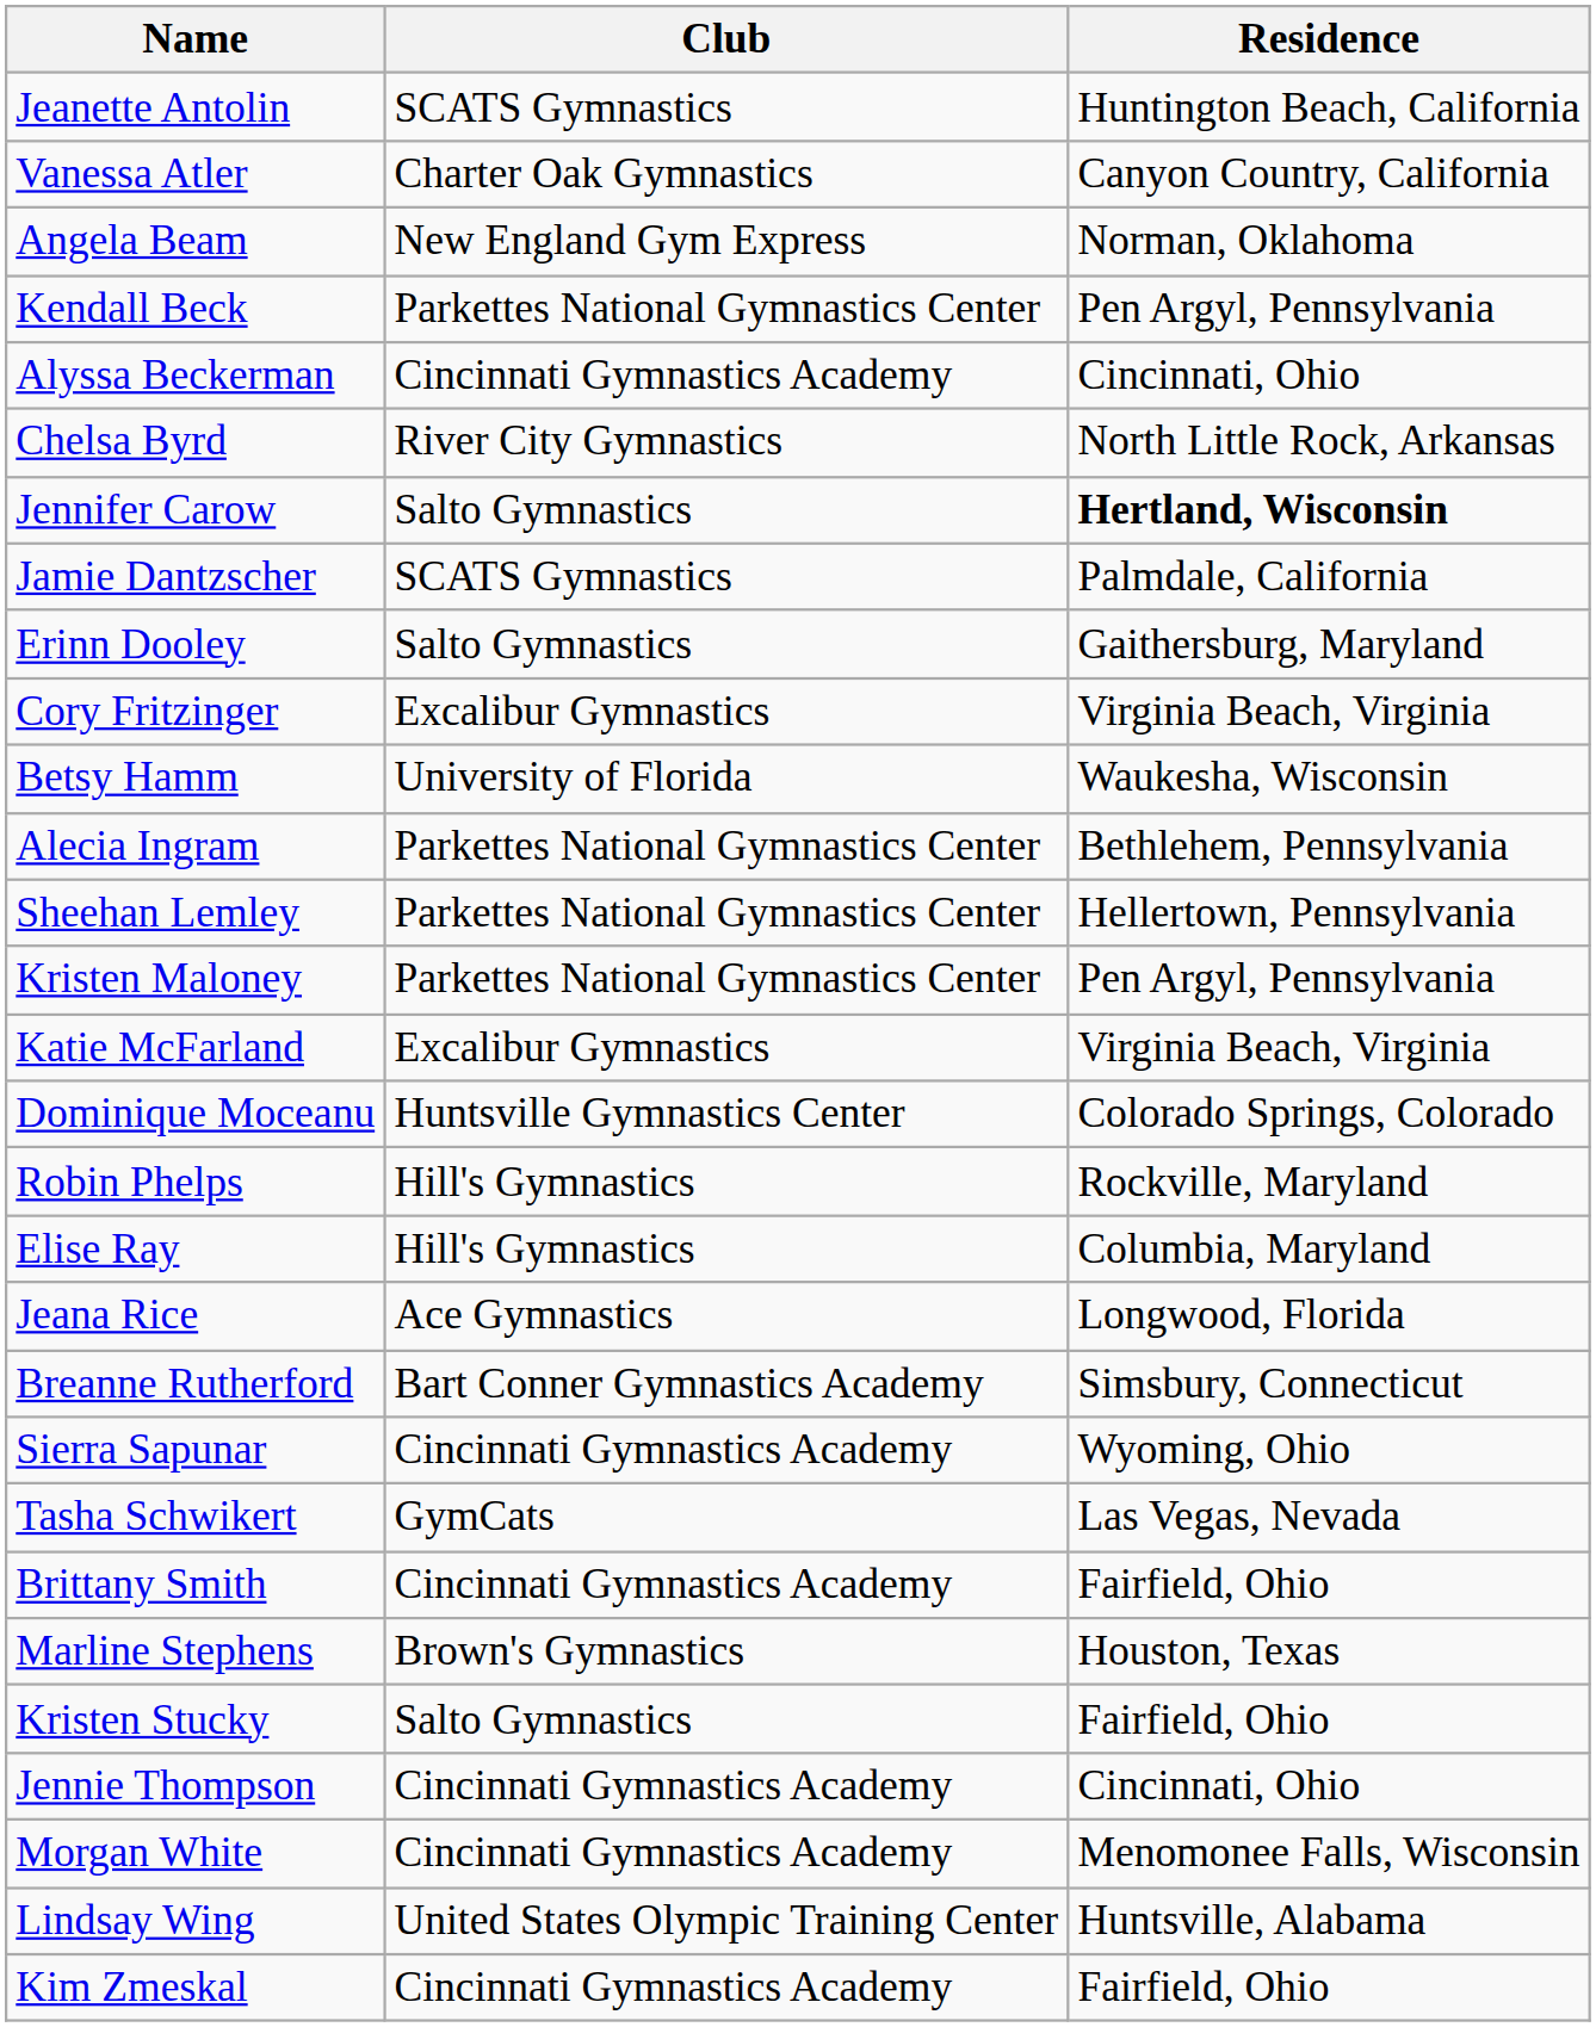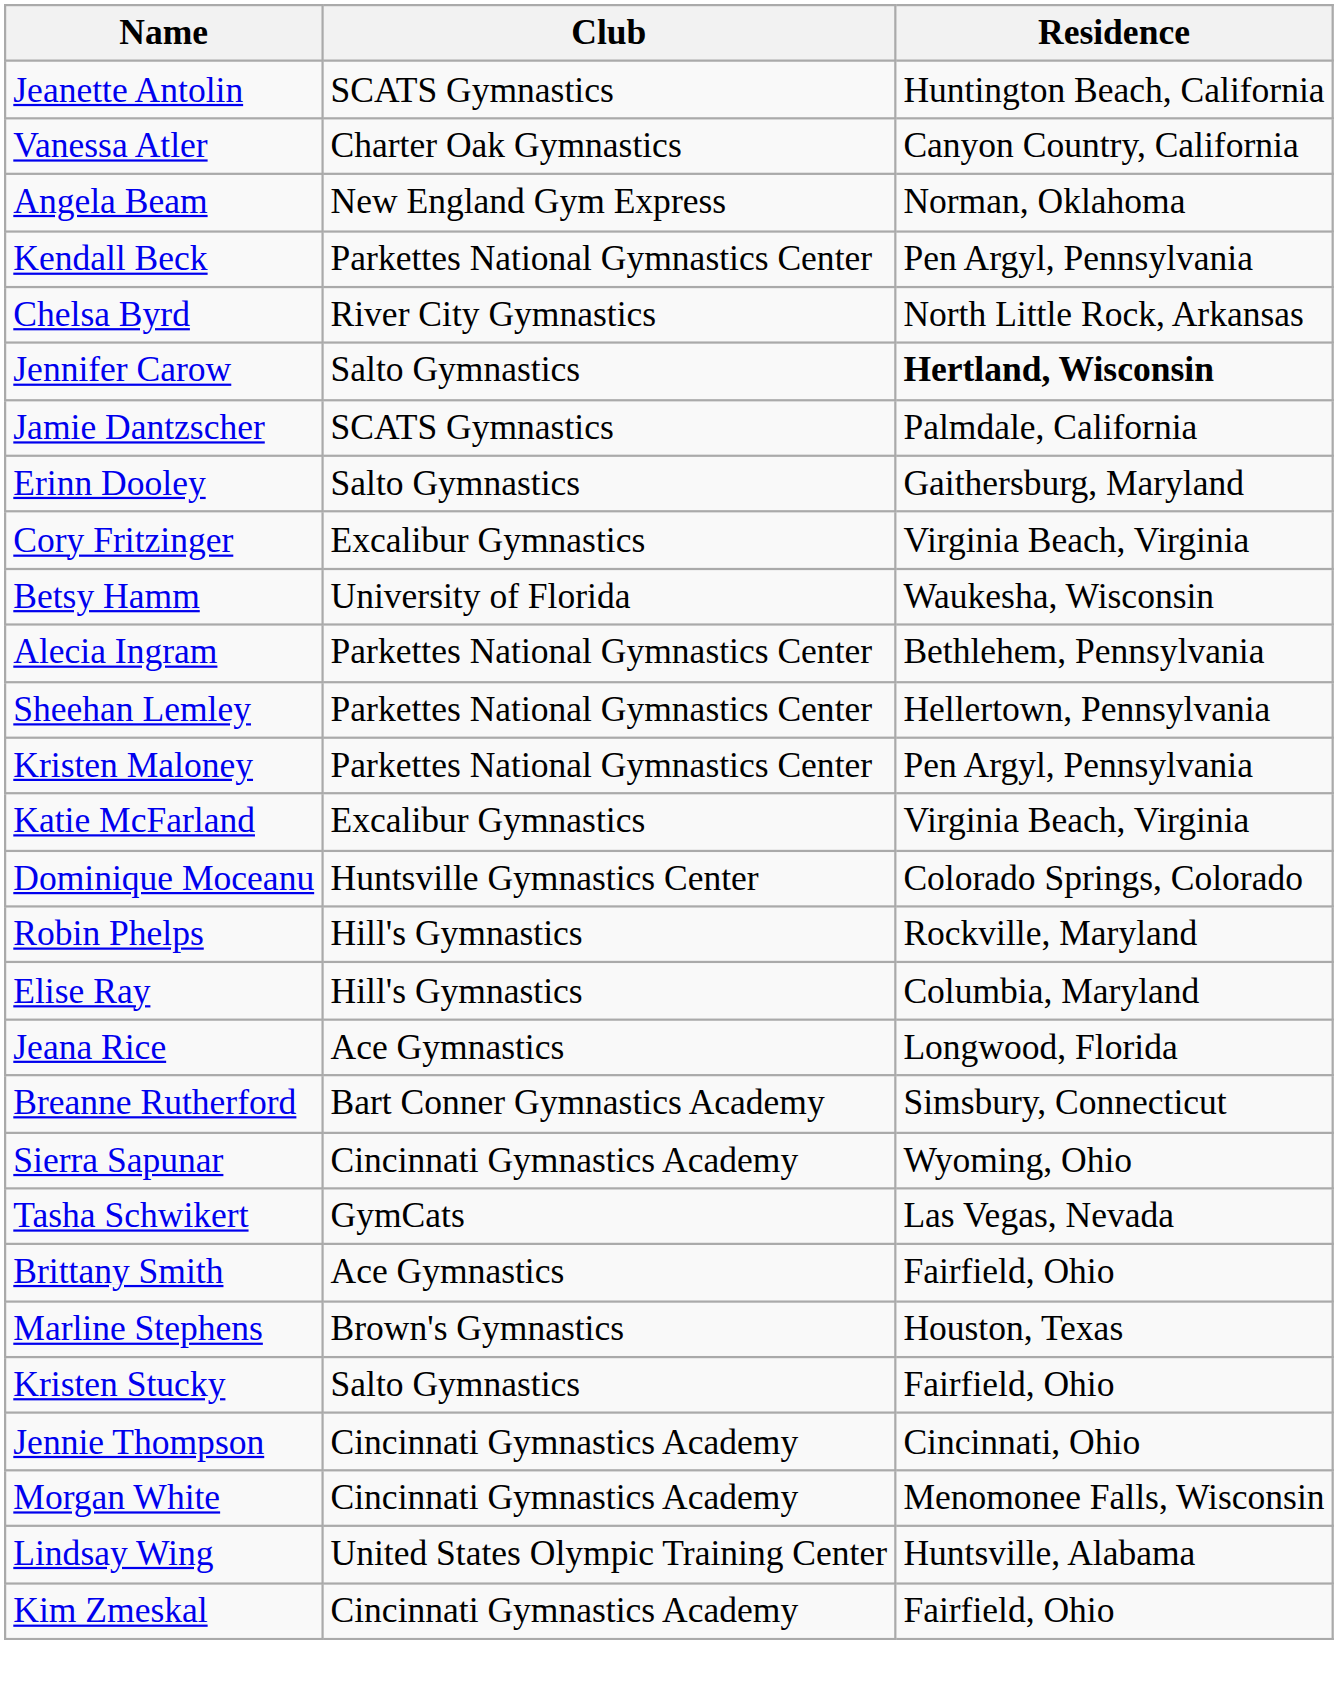 <table class="wikitable">
 <tr>
 <th>Name</th>
 <th>Club</th>
 <th>Residence</th>
 </tr>
 <tr>
 <td><a href='#'>Jeanette Antolin</a></td>
 <td>SCATS Gymnastics</td>
 <td>Huntington Beach, California</td>
 </tr>
 <tr>
 <td><a href='#'>Vanessa Atler</a></td>
 <td>Charter Oak Gymnastics</td>
 <td>Canyon Country, California</td>
 </tr>
 <tr>
 <td><a href='#'>Angela Beam</a></td>
 <td>New England Gym Express</td>
 <td>Norman, Oklahoma</td>
 </tr>
 <tr>
 <td><a href='#'>Kendall Beck</a></td>
 <td>Parkettes National Gymnastics Center</td>
 <td>Pen Argyl, Pennsylvania</td>
-</tr>
-<tr>
-<td><a href='#'>Alyssa Beckerman</a></td>
-<td>Cincinnati Gymnastics Academy</td>
-<td>Cincinnati, Ohio</td>
 </tr>
 <tr>
 <td><a href='#'>Chelsa Byrd</a></td>
 <td>River City Gymnastics</td>
 <td>North Little Rock, Arkansas</td>
 </tr>
 <tr>
 <td><a href='#'>Jennifer Carow</a></td>
 <td>Salto Gymnastics</td>
 <td><strong>Hertland, Wisconsin</strong></td>
 </tr>
 <tr>
 <td><a href='#'>Jamie Dantzscher</a></td>
 <td>SCATS Gymnastics</td>
 <td>Palmdale, California</td>
 </tr>
 <tr>
 <td><a href='#'>Erinn Dooley</a></td>
 <td>Salto Gymnastics</td>
 <td>Gaithersburg, Maryland</td>
 </tr>
 <tr>
 <td><a href='#'>Cory Fritzinger</a></td>
 <td>Excalibur Gymnastics</td>
 <td>Virginia Beach, Virginia</td>
 </tr>
 <tr>
 <td><a href='#'>Betsy Hamm</a></td>
 <td>University of Florida</td>
 <td>Waukesha, Wisconsin</td>
 </tr>
 <tr>
 <td><a href='#'>Alecia Ingram</a></td>
 <td>Parkettes National Gymnastics Center</td>
 <td>Bethlehem, Pennsylvania</td>
 </tr>
 <tr>
 <td><a href='#'>Sheehan Lemley</a></td>
 <td>Parkettes National Gymnastics Center</td>
 <td>Hellertown, Pennsylvania</td>
 </tr>
 <tr>
 <td><a href='#'>Kristen Maloney</a></td>
 <td>Parkettes National Gymnastics Center</td>
 <td>Pen Argyl, Pennsylvania</td>
 </tr>
 <tr>
 <td><a href='#'>Katie McFarland</a></td>
 <td>Excalibur Gymnastics</td>
 <td>Virginia Beach, Virginia</td>
 </tr>
 <tr>
 <td><a href='#'>Dominique Moceanu</a></td>
 <td>Huntsville Gymnastics Center</td>
 <td>Colorado Springs, Colorado</td>
 </tr>
 <tr>
 <td><a href='#'>Robin Phelps</a></td>
 <td>Hill's Gymnastics</td>
 <td>Rockville, Maryland</td>
 </tr>
 <tr>
 <td><a href='#'>Elise Ray</a></td>
 <td>Hill's Gymnastics</td>
 <td>Columbia, Maryland</td>
 </tr>
 <tr>
 <td><a href='#'>Jeana Rice</a></td>
 <td>Ace Gymnastics</td>
 <td>Longwood, Florida</td>
 </tr>
 <tr>
 <td><a href='#'>Breanne Rutherford</a></td>
 <td>Bart Conner Gymnastics Academy</td>
 <td>Simsbury, Connecticut</td>
 </tr>
 <tr>
 <td><a href='#'>Sierra Sapunar</a></td>
 <td>Cincinnati Gymnastics Academy</td>
 <td>Wyoming, Ohio</td>
 </tr>
 <tr>
 <td><a href='#'>Tasha Schwikert</a></td>
 <td>GymCats</td>
 <td>Las Vegas, Nevada</td>
 </tr>
 <tr>
 <td><a href='#'>Brittany Smith</a></td>
-<td>Cincinnati Gymnastics Academy</td>
+<td>Ace Gymnastics</td>
 <td>Fairfield, Ohio</td>
 </tr>
 <tr>
 <td><a href='#'>Marline Stephens</a></td>
 <td>Brown's Gymnastics</td>
 <td>Houston, Texas</td>
 </tr>
 <tr>
 <td><a href='#'>Kristen Stucky</a></td>
 <td>Salto Gymnastics</td>
 <td>Fairfield, Ohio</td>
 </tr>
 <tr>
 <td><a href='#'>Jennie Thompson</a></td>
 <td>Cincinnati Gymnastics Academy</td>
 <td>Cincinnati, Ohio</td>
 </tr>
 <tr>
 <td><a href='#'>Morgan White</a></td>
 <td>Cincinnati Gymnastics Academy</td>
 <td>Menomonee Falls, Wisconsin</td>
 </tr>
 <tr>
 <td><a href='#'>Lindsay Wing</a></td>
 <td>United States Olympic Training Center</td>
 <td>Huntsville, Alabama</td>
 </tr>
 <tr>
 <td><a href='#'>Kim Zmeskal</a></td>
 <td>Cincinnati Gymnastics Academy</td>
 <td>Fairfield, Ohio</td>
 </tr>
 </table>
